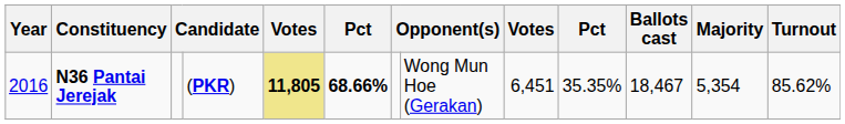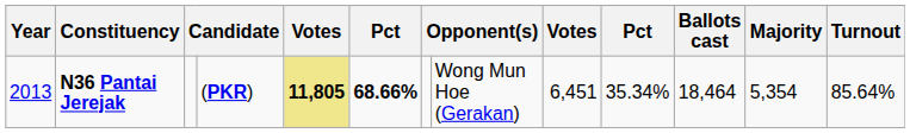 <table class="wikitable" style="margin:0.5em ; font-size:95%">
 <tr>
 <th>Year</th>
 <th>Constituency</th>
 <th colspan=2>Candidate</th>
 <th>Votes</th>
 <th>Pct</th>
 <th colspan=2>Opponent(s)</th>
 <th>Votes</th>
 <th>Pct</th>
 <th>Ballots cast</th>
 <th>Majority</th>
 <th>Turnout</th>
 </tr>
 <tr>
-<td><a href='#'>2016</a></td>
+<td><a href='#'>2013</a></td>
 <td><strong>N36 <a href='#'>Pantai Jerejak</a></strong></td>
 <td></td>
 <td> (<a href='#'><strong>PKR</strong></a>)</td>
 <td align="right" style="background: khaki;"><strong>11,805</strong></td>
 <td><strong>68.66%</strong></td>
 <td></td>
 <td>Wong Mun Hoe (<a href='#'>Gerakan</a>)</td>
 <td align="right">6,451</td>
-<td>35.35%</td>
-<td>18,467</td>
+<td>35.34%</td>
+<td>18,464</td>
 <td>5,354</td>
-<td>85.62%</td>
+<td>85.64%</td>
 </tr>
 </table>
